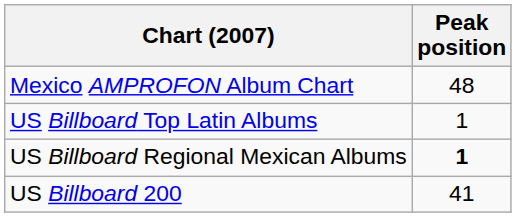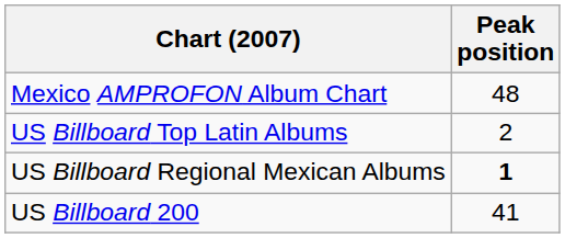 <table class="wikitable">
 <tr>
 <th align="left">Chart (2007)</th>
 <th align="left">Peak<br>position</th>
 </tr>
 <tr>
 <td align="left"><a href='#'>Mexico</a> <a href='#'><em>AMPROFON</em> Album Chart</a></td>
 <td align="center">48</td>
 </tr>
 <tr>
 <td align="left"><a href='#'>US</a> <a href='#'><em>Billboard</em> Top Latin Albums</a></td>
-<td align="center">1</td>
+<td align="center">2</td>
 </tr>
 <tr>
 <td align="left">US <em>Billboard</em> Regional Mexican Albums</td>
 <td align="center"><strong>1</strong></td>
 </tr>
 <tr>
 <td align="left">US <a href='#'><em>Billboard</em> 200</a></td>
 <td align="center">41</td>
 </tr>
 </table>
